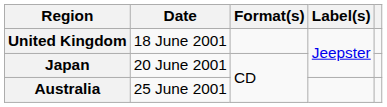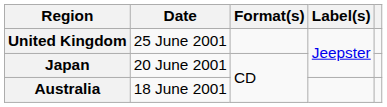 <table class="wikitable plainrowheaders">
 <tr>
 <th scope="col">Region</th>
 <th scope="col">Date</th>
 <th scope="col">Format(s)</th>
 <th scope="col">Label(s)</th>
 <th scope="col"></th>
 </tr>
 <tr>
 <th scope="row">United Kingdom</th>
-<td>18 June 2001</td>
+<td>25 June 2001</td>
 <td></td>
 <td rowspan="2"><a href='#'>Jeepster</a></td>
 <td></td>
 </tr>
 <tr>
 <th scope="row">Japan</th>
 <td>20 June 2001</td>
 <td rowspan="2">CD</td>
 <td></td>
 </tr>
 <tr>
 <th scope="row">Australia</th>
-<td>25 June 2001</td>
+<td>18 June 2001</td>
 <td></td>
 <td></td>
 </tr>
 </table>
